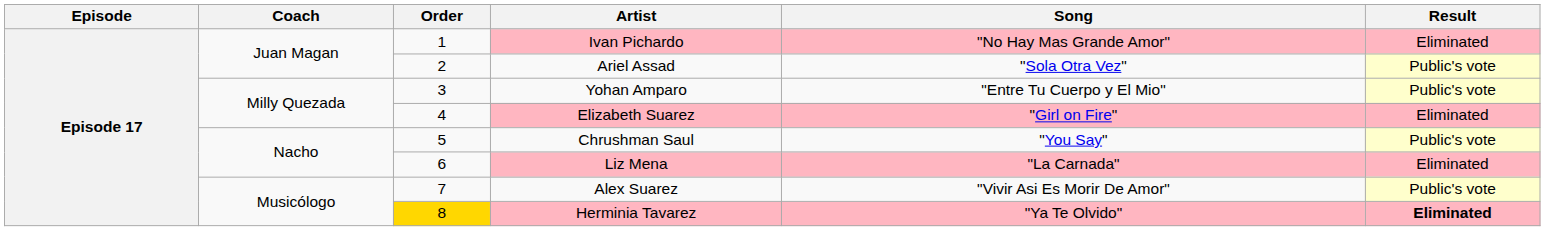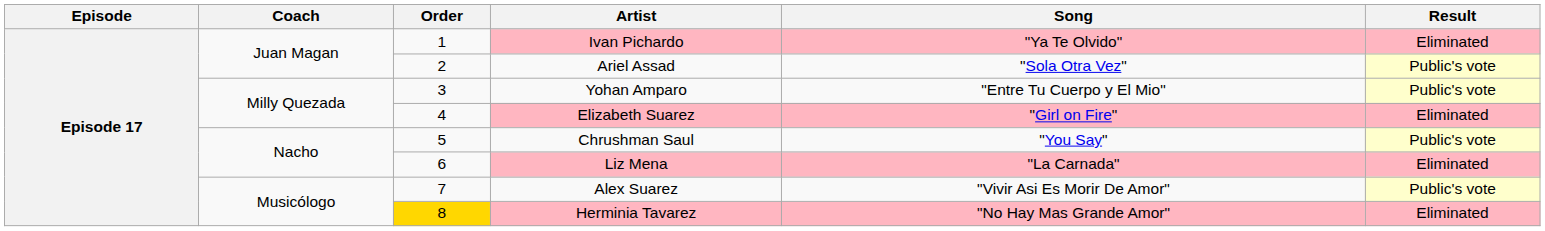 <table class="wikitable" style="text-align:center; width:100%">
 <tr>
 <th style="width:10%">Episode</th>
 <th style="width:10%">Coach</th>
 <th style="width:05%">Order</th>
 <th style="width:15%">Artist</th>
 <th style="width:30%">Song</th>
 <th style="width:9%">Result</th>
 </tr>
 <tr>
 <th scope="row" rowspan="8">Episode 17<br></th>
 <td rowspan="2">Juan Magan</td>
 <td>1</td>
 <td style="background:lightpink">Ivan Pichardo</td>
-<td style="background:lightpink">"No Hay Mas Grande Amor"</td>
+<td style="background:lightpink">"Ya Te Olvido"</td>
 <td style="background:lightpink">Eliminated</td>
 </tr>
 <tr>
 <td>2</td>
 <td>Ariel Assad</td>
 <td>"<a href='#'>Sola Otra Vez</a>"</td>
 <td style="background:#FFFFCC">Public's vote</td>
 </tr>
 <tr>
 <td rowspan="2">Milly Quezada</td>
 <td>3</td>
 <td>Yohan Amparo</td>
 <td>"Entre Tu Cuerpo y El Mio"</td>
 <td style="background:#FFFFCC">Public's vote</td>
 </tr>
 <tr>
 <td>4</td>
 <td style="background:lightpink">Elizabeth Suarez</td>
 <td style="background:lightpink">"<a href='#'>Girl on Fire</a>"</td>
 <td style="background:lightpink">Eliminated</td>
 </tr>
 <tr>
 <td rowspan="2">Nacho</td>
 <td>5</td>
 <td>Chrushman Saul</td>
 <td>"<a href='#'>You Say</a>"</td>
 <td style="background:#FFFFCC">Public's vote</td>
 </tr>
 <tr>
 <td>6</td>
 <td style="background:lightpink">Liz Mena</td>
 <td style="background:lightpink">"La Carnada"</td>
 <td style="background:lightpink">Eliminated</td>
 </tr>
 <tr>
 <td rowspan="2">Musicólogo</td>
 <td>7</td>
 <td>Alex Suarez</td>
 <td>"Vivir Asi Es Morir De Amor"</td>
 <td style="background:#FFFFCC">Public's vote</td>
 </tr>
 <tr>
 <td style="background: gold;">8</td>
 <td style="background:lightpink">Herminia Tavarez</td>
-<td style="background:lightpink">"Ya Te Olvido"</td>
-<td style="background:lightpink"><strong>Eliminated</strong></td>
+<td style="background:lightpink">"No Hay Mas Grande Amor"</td>
+<td style="background:lightpink">Eliminated</td>
 </tr>
 </table>
